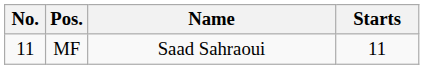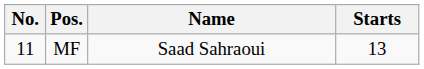 <table class="wikitable" style="text-align:center">
 <tr>
 <th width=10%>No.</th>
 <th width=10%>Pos.</th>
 <th width=60%>Name</th>
 <th width=20%>Starts</th>
 </tr>
 <tr>
 <td>11</td>
 <td>MF</td>
 <td> Saad Sahraoui</td>
-<td align="center">11</td>
+<td align="center">13</td>
 </tr>
 </table>
